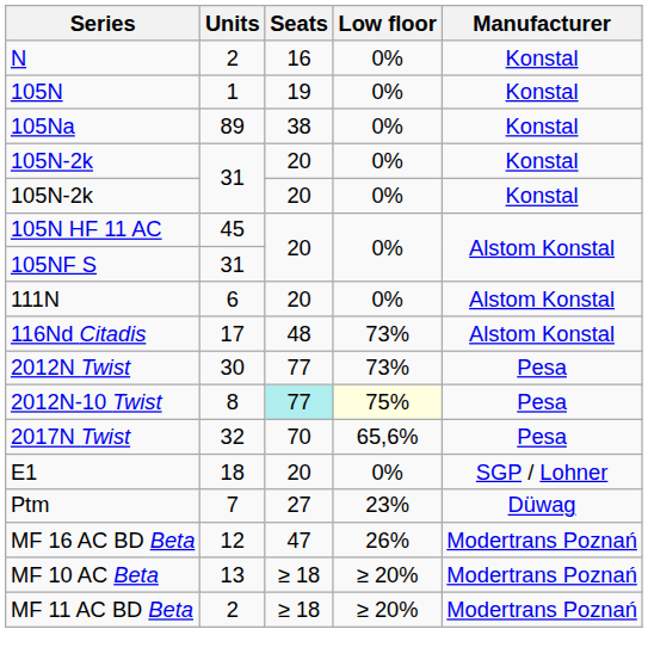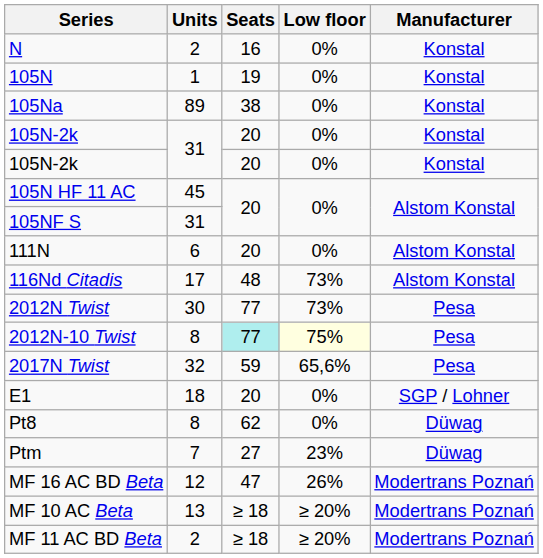 <table class="wikitable sortable" style= "text-align:center; font-size:90%;">
 <tr>
 <th>Series</th>
 <th>Units</th>
 <th>Seats</th>
 <th>Low floor</th>
 <th>Manufacturer</th>
 </tr>
 <tr>
 <td align=left><a href='#'>N</a></td>
 <td>2</td>
 <td>16</td>
 <td>0%</td>
 <td><a href='#'>Konstal</a></td>
 </tr>
 <tr>
 <td align=left><a href='#'>105N</a></td>
 <td>1</td>
 <td>19</td>
 <td>0%</td>
 <td><a href='#'>Konstal</a></td>
 </tr>
 <tr>
 <td align=left><a href='#'>105Na</a></td>
 <td>89</td>
 <td>38</td>
 <td>0%</td>
 <td><a href='#'>Konstal</a></td>
 </tr>
 <tr>
 <td align=left><a href='#'>105N-2k</a></td>
 <td rowspan = 2>31</td>
 <td>20</td>
 <td>0%</td>
 <td><a href='#'>Konstal</a></td>
 </tr>
 <tr>
 <td align=left>105N-2k</td>
 <td>20</td>
 <td>0%</td>
 <td><a href='#'>Konstal</a></td>
 </tr>
 <tr>
 <td align=left><a href='#'>105N HF 11 AC</a></td>
 <td>45</td>
 <td rowspan = 2>20</td>
 <td rowspan = 2>0%</td>
 <td rowspan = 2><a href='#'>Alstom Konstal</a></td>
 </tr>
 <tr>
 <td align=left><a href='#'>105NF S</a></td>
 <td>31</td>
 </tr>
 <tr>
 <td align=left>111N</td>
 <td>6</td>
 <td>20</td>
 <td>0%</td>
 <td><a href='#'>Alstom Konstal</a></td>
 </tr>
 <tr>
 <td align=left><a href='#'>116Nd <em>Citadis</em></a></td>
 <td>17</td>
 <td>48</td>
 <td>73%</td>
 <td><a href='#'>Alstom Konstal</a></td>
 </tr>
 <tr>
 <td align=left><a href='#'>2012N <em>Twist</em></a></td>
 <td>30</td>
 <td>77</td>
 <td>73%</td>
 <td><a href='#'>Pesa</a></td>
 </tr>
 <tr>
 <td align="left"><a href='#'>2012N-10 <em>Twist</em></a></td>
 <td>8</td>
 <td style="background: paleturquoise;">77</td>
 <td style="background: lightyellow;">75%</td>
 <td><a href='#'>Pesa</a></td>
 </tr>
 <tr>
 <td align="left"><a href='#'>2017N <em>Twist</em></a></td>
 <td>32</td>
-<td>70</td>
+<td>59</td>
 <td>65,6%</td>
 <td><a href='#'>Pesa</a></td>
 </tr>
 <tr>
 <td align=left>E1</td>
 <td>18</td>
 <td>20</td>
 <td>0%</td>
 <td><a href='#'>SGP</a> / <a href='#'>Lohner</a></td>
+</tr>
+<tr>
+<td align=left>Pt8</td>
+<td>8</td>
+<td>62</td>
+<td>0%</td>
+<td><a href='#'>Düwag</a></td>
 </tr>
 <tr>
 <td align=left>Ptm</td>
 <td>7</td>
 <td>27</td>
 <td>23%</td>
 <td><a href='#'>Düwag</a></td>
 </tr>
 <tr>
 <td align=left>MF 16 AC BD <em><a href='#'>Beta</a></em></td>
 <td>12</td>
 <td>47</td>
 <td>26%</td>
 <td><a href='#'>Modertrans Poznań</a></td>
 </tr>
 <tr>
 <td align=left>MF 10 AC <em><a href='#'>Beta</a></em></td>
 <td>13</td>
 <td>≥ 18</td>
 <td>≥ 20%</td>
 <td><a href='#'>Modertrans Poznań</a></td>
 </tr>
 <tr>
 <td align=left>MF 11 AC BD <em><a href='#'>Beta</a></em></td>
 <td>2</td>
 <td>≥ 18</td>
 <td>≥ 20%</td>
 <td><a href='#'>Modertrans Poznań</a></td>
 </tr>
 </table>
